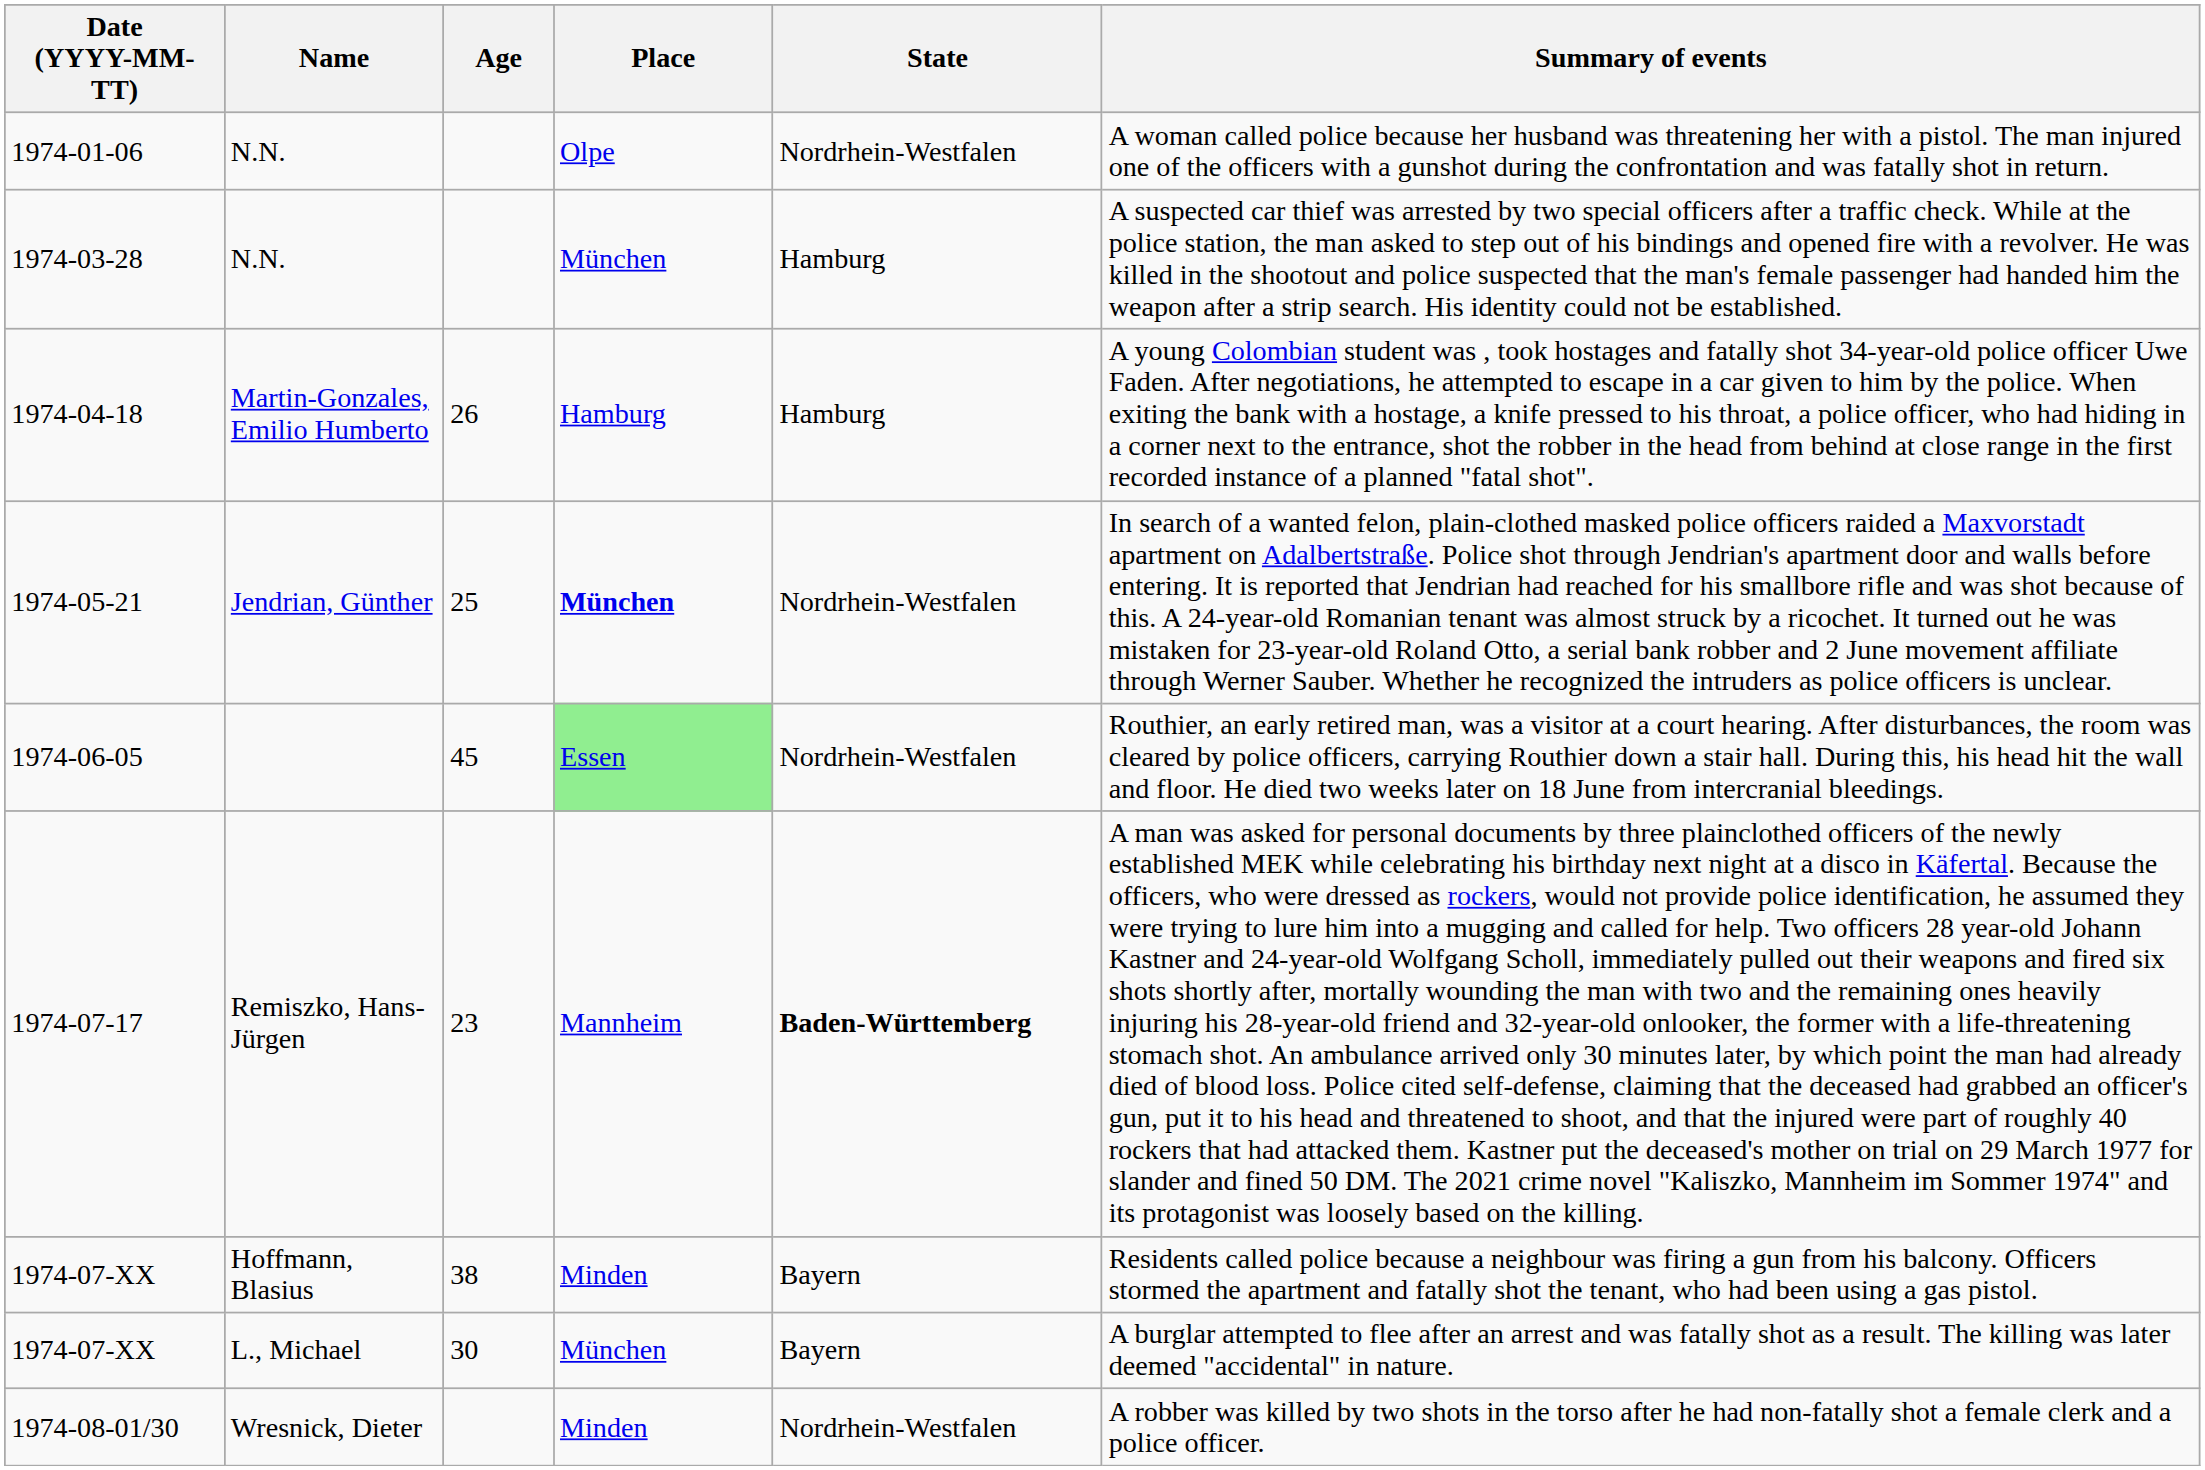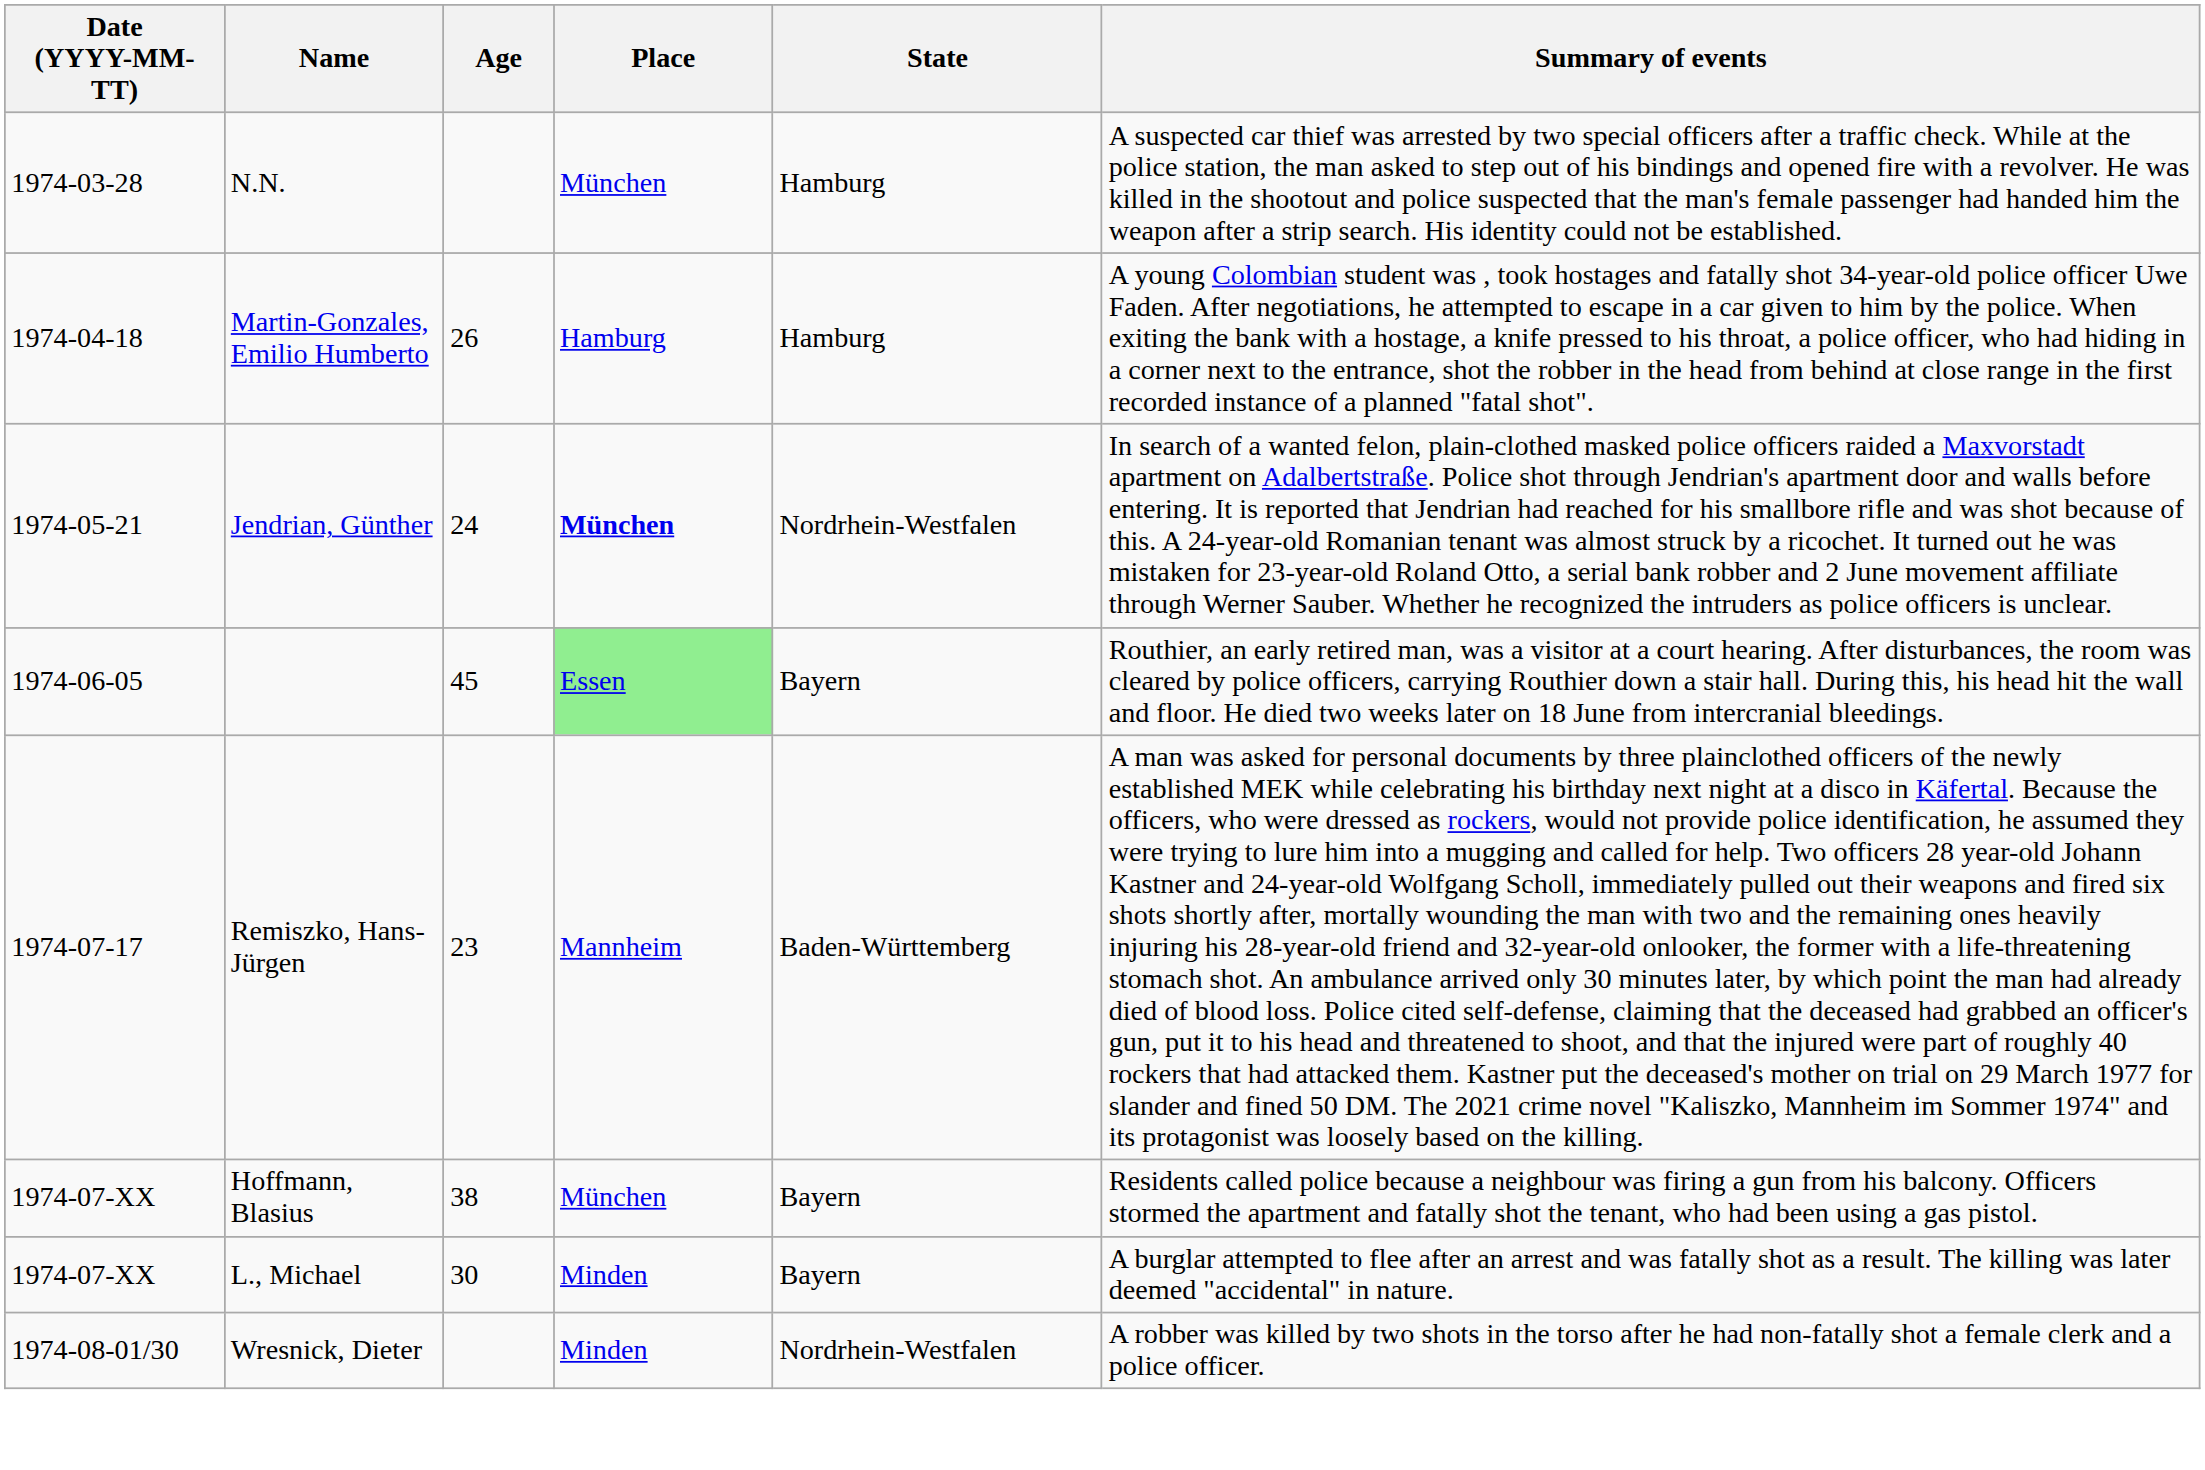 <table class="wikitable sortable static-row-numbers static-row-header-text">
 <tr>
 <th style="width:10%;">Date<br>(YYYY-MM-TT)</th>
 <th style="width:10%;">Name</th>
 <th style="width:5%;">Age</th>
 <th style="width:10%;">Place</th>
 <th style="width:15%;">State</th>
 <th style="width:50%;">Summary of events</th>
-</tr>
-<tr>
-<td>1974-01-06</td>
-<td>N.N.</td>
-<td></td>
-<td><a href='#'>Olpe</a></td>
-<td>Nordrhein-Westfalen</td>
-<td>A woman called police because her husband was threatening her with a pistol. The man injured one of the officers with a gunshot during the confrontation and was fatally shot in return.</td>
 </tr>
 <tr>
 <td>1974-03-28</td>
 <td>N.N.</td>
 <td></td>
 <td><a href='#'>München</a></td>
 <td>Hamburg</td>
 <td>A suspected car thief was arrested by two special officers after a traffic check. While at the police station, the man asked to step out of his bindings and opened fire with a revolver. He was killed in the shootout and police suspected that the man's female passenger had handed him the weapon after a strip search. His identity could not be established.</td>
 </tr>
 <tr>
 <td>1974-04-18</td>
 <td><a href='#'>Martin-Gonzales, Emilio Humberto</a></td>
 <td>26</td>
 <td><a href='#'>Hamburg</a></td>
 <td>Hamburg</td>
 <td>A young <a href='#'>Colombian</a> student was , took hostages and fatally shot 34-year-old police officer Uwe Faden. After negotiations, he attempted to escape in a car given to him by the police. When exiting the bank with a hostage, a knife pressed to his throat, a police officer, who had hiding in a corner next to the entrance, shot the robber in the head from behind at close range in the first recorded instance of a planned "fatal shot".</td>
 </tr>
 <tr>
 <td>1974-05-21</td>
 <td><a href='#'>Jendrian, Günther</a></td>
-<td>25</td>
+<td>24</td>
 <td><strong><a href='#'>München</a></strong></td>
 <td>Nordrhein-Westfalen</td>
 <td>In search of a wanted felon, plain-clothed masked police officers raided a <a href='#'>Maxvorstadt</a> apartment on <a href='#'>Adalbertstraße</a>. Police shot through Jendrian's apartment door and walls before entering. It is reported that Jendrian had reached for his smallbore rifle and was shot because of this. A 24-year-old Romanian tenant was almost struck by a ricochet. It turned out he was mistaken for 23-year-old Roland Otto, a serial bank robber and 2 June movement affiliate through Werner Sauber. Whether he recognized the intruders as police officers is unclear.</td>
 </tr>
 <tr>
 <td>1974-06-05</td>
 <td></td>
 <td>45</td>
 <td style="background: lightgreen;"><a href='#'>Essen</a></td>
-<td>Nordrhein-Westfalen</td>
+<td>Bayern</td>
 <td>Routhier, an early retired man, was a visitor at a court hearing. After disturbances, the room was cleared by police officers, carrying Routhier down a stair hall. During this, his head hit the wall and floor. He died two weeks later on 18 June from intercranial bleedings.</td>
 </tr>
 <tr>
 <td>1974-07-17</td>
 <td>Remiszko, Hans-Jürgen</td>
 <td>23</td>
 <td><a href='#'>Mannheim</a></td>
-<td><strong>Baden-Württemberg</strong></td>
+<td>Baden-Württemberg</td>
 <td>A man was asked for personal documents by three plainclothed officers of the newly established MEK while celebrating his birthday next night at a disco in <a href='#'>Käfertal</a>. Because the officers, who were dressed as <a href='#'>rockers</a>, would not provide police identification, he assumed they were trying to lure him into a mugging and called for help. Two officers 28 year-old Johann Kastner and 24-year-old Wolfgang Scholl, immediately pulled out their weapons and fired six shots shortly after, mortally wounding the man with two and the remaining ones heavily injuring his 28-year-old friend and 32-year-old onlooker, the former with a life-threatening stomach shot. An ambulance arrived only 30 minutes later, by which point the man had already died of blood loss. Police cited self-defense, claiming that the deceased had grabbed an officer's gun, put it to his head and threatened to shoot, and that the injured were part of roughly 40 rockers that had attacked them. Kastner put the deceased's mother on trial on 29 March 1977 for slander and fined 50 DM. The 2021 crime novel "Kaliszko, Mannheim im Sommer 1974" and its protagonist was loosely based on the killing.</td>
 </tr>
 <tr>
 <td>1974-07-XX</td>
 <td>Hoffmann, Blasius</td>
 <td>38</td>
-<td><a href='#'>Minden</a></td>
+<td><a href='#'>München</a></td>
 <td>Bayern</td>
 <td>Residents called police because a neighbour was firing a gun from his balcony. Officers stormed the apartment and fatally shot the tenant, who had been using a gas pistol.</td>
 </tr>
 <tr>
 <td>1974-07-XX</td>
 <td>L., Michael</td>
 <td>30</td>
-<td><a href='#'>München</a></td>
+<td><a href='#'>Minden</a></td>
 <td>Bayern</td>
 <td>A burglar attempted to flee after an arrest and was fatally shot as a result. The killing was later deemed "accidental" in nature.</td>
 </tr>
 <tr>
 <td>1974-08-01/30</td>
 <td>Wresnick, Dieter</td>
 <td></td>
 <td><a href='#'>Minden</a></td>
 <td>Nordrhein-Westfalen</td>
 <td>A robber was killed by two shots in the torso after he had non-fatally shot a female clerk and a police officer.</td>
 </tr>
 </table>
